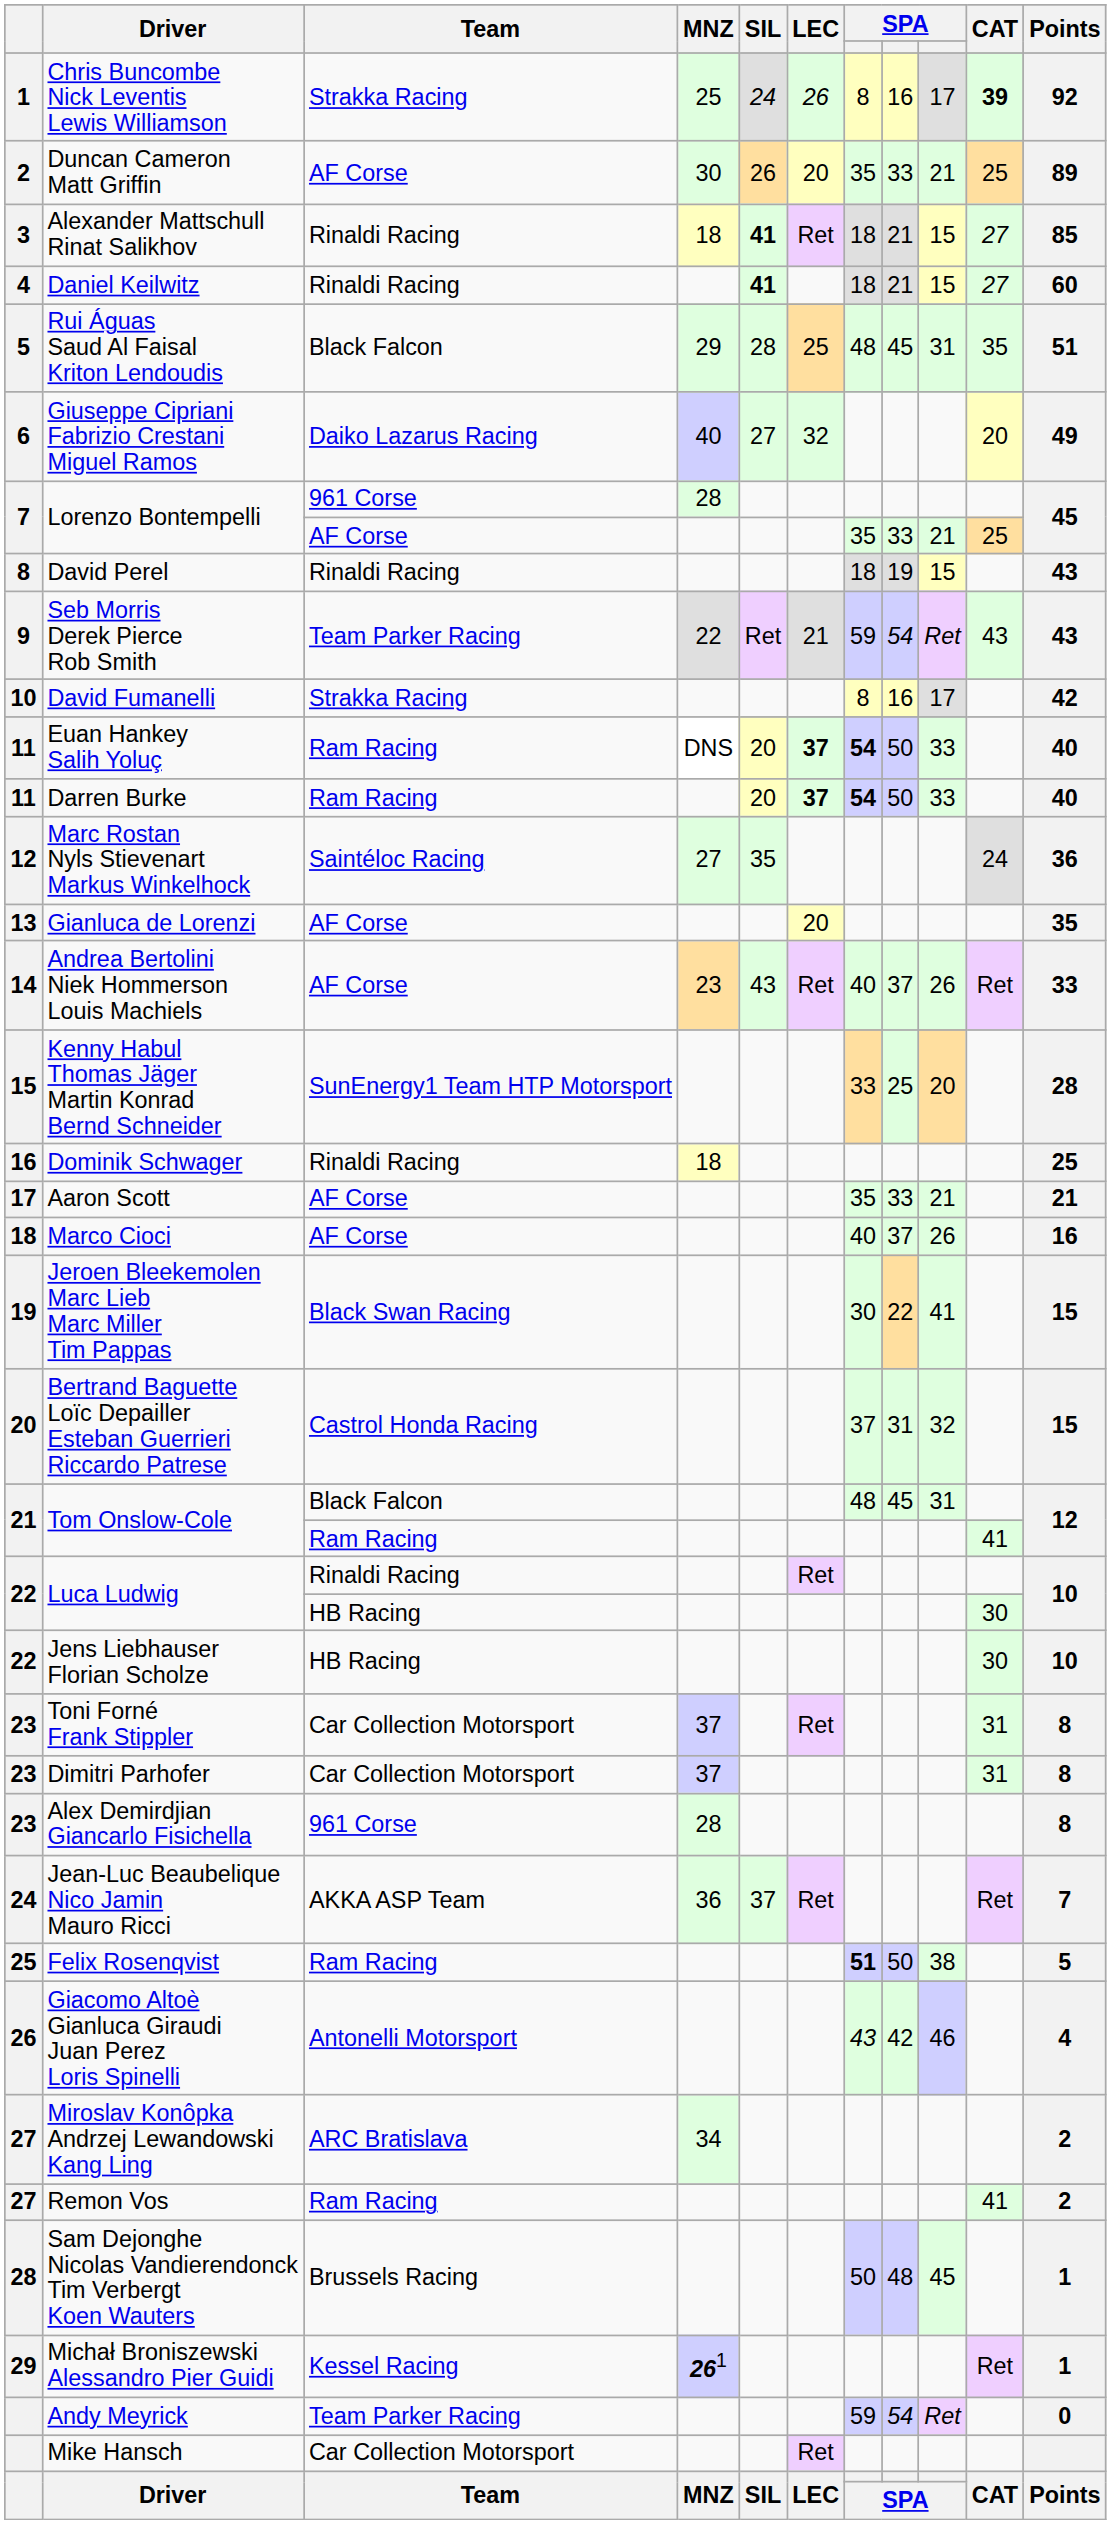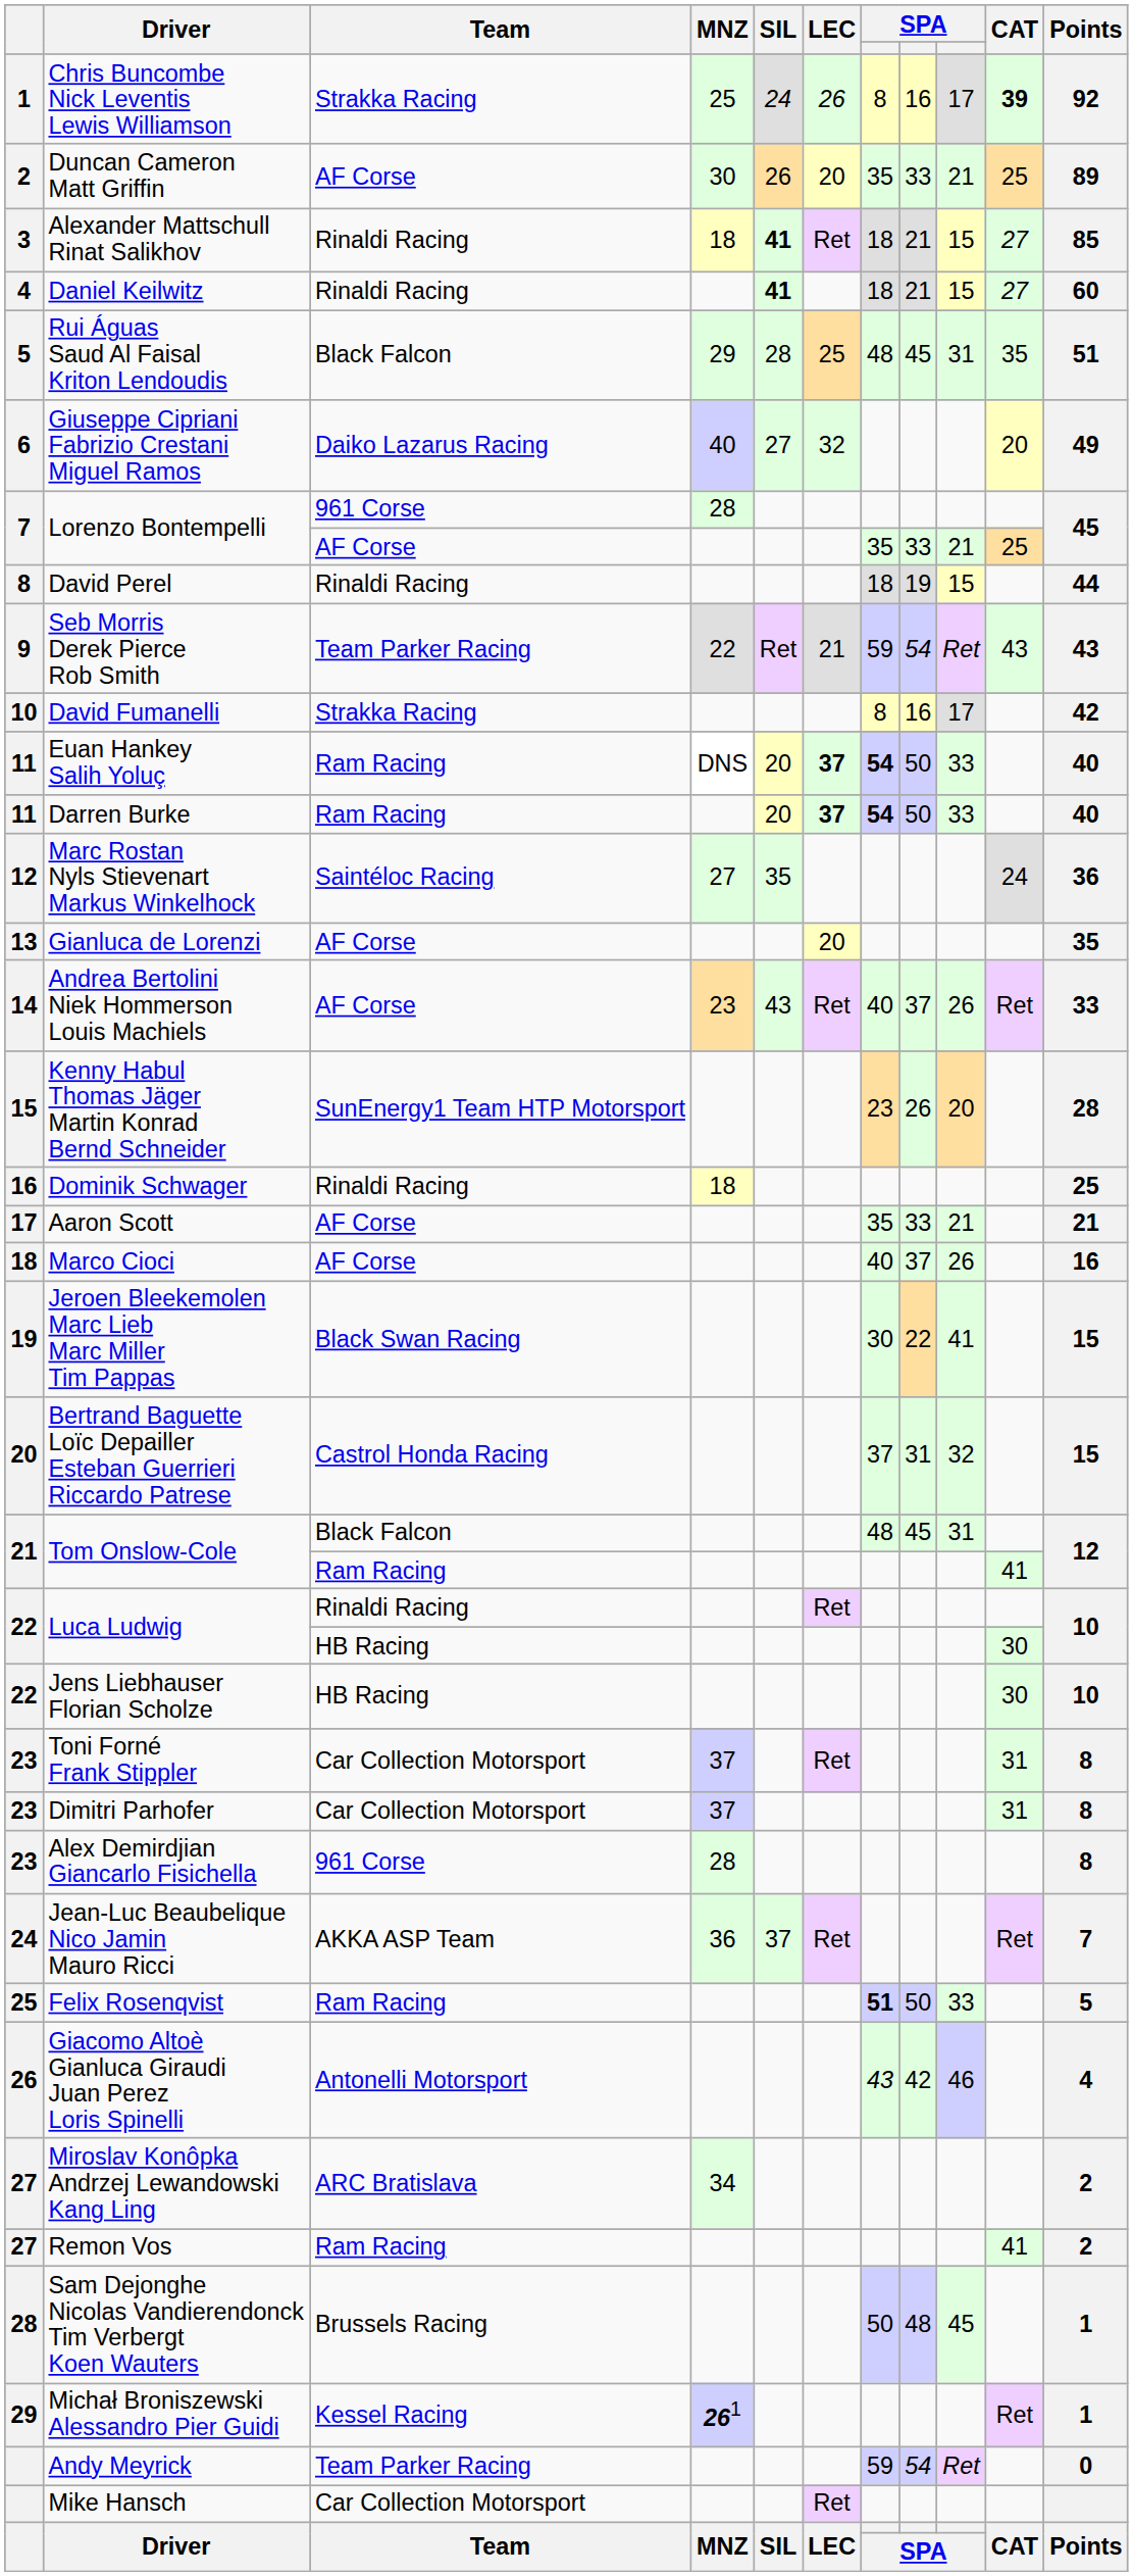 <table class="wikitable" style="font-size: 85%; text-align:center;">
 <tr>
 <th rowspan=2></th>
 <th rowspan=2>Driver</th>
 <th rowspan=2>Team</th>
 <th rowspan=2>MNZ<br></th>
 <th rowspan=2>SIL<br></th>
 <th rowspan=2>LEC<br></th>
 <th colspan=3><a href='#'>SPA</a><br></th>
 <th rowspan=2>CAT<br></th>
 <th rowspan=2>Points</th>
 </tr>
 <tr>
 <th></th>
 <th></th>
 <th></th>
 </tr>
 <tr>
 <th>1</th>
 <td align=left> <a href='#'>Chris Buncombe</a><br> <a href='#'>Nick Leventis</a><br> <a href='#'>Lewis Williamson</a></td>
 <td align=left> <a href='#'>Strakka Racing</a></td>
 <td style="background:#DFFFDF;">25</td>
 <td style="background:#DFDFDF;"><em>24</em></td>
 <td style="background:#DFFFDF;"><em>26</em></td>
 <td style="background:#FFFFBF;">8</td>
 <td style="background:#FFFFBF;">16</td>
 <td style="background:#DFDFDF;">17</td>
 <td style="background:#DFFFDF;"><strong>39</strong></td>
 <th>92</th>
 </tr>
 <tr>
 <th>2</th>
 <td align=left> Duncan Cameron<br> Matt Griffin</td>
 <td align=left> <a href='#'>AF Corse</a></td>
 <td style="background:#DFFFDF;">30</td>
 <td style="background:#FFDF9F;">26</td>
 <td style="background:#FFFFBF;">20</td>
 <td style="background:#DFFFDF;">35</td>
 <td style="background:#DFFFDF;">33</td>
 <td style="background:#DFFFDF;">21</td>
 <td style="background:#FFDF9F;">25</td>
 <th>89</th>
 </tr>
 <tr>
 <th>3</th>
 <td align=left> Alexander Mattschull<br> Rinat Salikhov</td>
 <td align=left> Rinaldi Racing</td>
 <td style="background:#FFFFBF;">18</td>
 <td style="background:#DFFFDF;"><strong>41</strong></td>
 <td style="background:#EFCFFF;">Ret</td>
 <td style="background:#DFDFDF;">18</td>
 <td style="background:#DFDFDF;">21</td>
 <td style="background:#FFFFBF;">15</td>
 <td style="background:#DFFFDF;"><em>27</em></td>
 <th>85</th>
 </tr>
 <tr>
 <th>4</th>
 <td align=left> <a href='#'>Daniel Keilwitz</a></td>
 <td align=left> Rinaldi Racing</td>
 <td></td>
 <td style="background:#DFFFDF;"><strong>41</strong></td>
 <td></td>
 <td style="background:#DFDFDF;">18</td>
 <td style="background:#DFDFDF;">21</td>
 <td style="background:#FFFFBF;">15</td>
 <td style="background:#DFFFDF;"><em>27</em></td>
 <th>60</th>
 </tr>
 <tr>
 <th>5</th>
 <td align=left> <a href='#'>Rui Águas</a><br> Saud Al Faisal<br> <a href='#'>Kriton Lendoudis</a></td>
 <td align=left> Black Falcon</td>
 <td style="background:#DFFFDF;">29</td>
 <td style="background:#DFFFDF;">28</td>
 <td style="background:#FFDF9F;">25</td>
 <td style="background:#DFFFDF;">48</td>
 <td style="background:#DFFFDF;">45</td>
 <td style="background:#DFFFDF;">31</td>
 <td style="background:#DFFFDF;">35</td>
 <th>51</th>
 </tr>
 <tr>
 <th>6</th>
 <td align=left> <a href='#'>Giuseppe Cipriani</a><br> <a href='#'>Fabrizio Crestani</a><br> <a href='#'>Miguel Ramos</a></td>
 <td align=left> <a href='#'>Daiko Lazarus Racing</a></td>
 <td style="background:#CFCFFF;">40</td>
 <td style="background:#DFFFDF;">27</td>
 <td style="background:#DFFFDF;">32</td>
 <td></td>
 <td></td>
 <td></td>
 <td style="background:#FFFFBF;">20</td>
 <th>49</th>
 </tr>
 <tr>
 <th rowspan=2>7</th>
 <td rowspan=2 align=left> Lorenzo Bontempelli</td>
 <td align=left> <a href='#'>961 Corse</a></td>
 <td style="background:#DFFFDF;">28</td>
 <td></td>
 <td></td>
 <td></td>
 <td></td>
 <td></td>
 <td></td>
 <th rowspan=2>45</th>
 </tr>
 <tr>
 <td align=left> <a href='#'>AF Corse</a></td>
 <td></td>
 <td></td>
 <td></td>
 <td style="background:#DFFFDF;">35</td>
 <td style="background:#DFFFDF;">33</td>
 <td style="background:#DFFFDF;">21</td>
 <td style="background:#FFDF9F;">25</td>
 </tr>
 <tr>
 <th>8</th>
 <td align=left> David Perel</td>
 <td align=left> Rinaldi Racing</td>
 <td></td>
 <td></td>
 <td></td>
 <td style="background:#DFDFDF;">18</td>
 <td style="background:#DFDFDF;">19</td>
 <td style="background:#FFFFBF;">15</td>
 <td></td>
-<th>43</th>
+<th>44</th>
 </tr>
 <tr>
 <th>9</th>
 <td align=left> <a href='#'>Seb Morris</a><br> Derek Pierce<br> Rob Smith</td>
 <td align=left> <a href='#'>Team Parker Racing</a></td>
 <td style="background:#DFDFDF;">22</td>
 <td style="background:#EFCFFF;">Ret</td>
 <td style="background:#DFDFDF;">21</td>
 <td style="background:#CFCFFF;">59</td>
 <td style="background:#CFCFFF;"><em>54</em></td>
 <td style="background:#EFCFFF;"><em>Ret</em></td>
 <td style="background:#DFFFDF;">43</td>
 <th>43</th>
 </tr>
 <tr>
 <th>10</th>
 <td align=left> <a href='#'>David Fumanelli</a></td>
 <td align=left> <a href='#'>Strakka Racing</a></td>
 <td></td>
 <td></td>
 <td></td>
 <td style="background:#FFFFBF;">8</td>
 <td style="background:#FFFFBF;">16</td>
 <td style="background:#DFDFDF;">17</td>
 <td></td>
 <th>42</th>
 </tr>
 <tr>
 <th>11</th>
 <td align=left> Euan Hankey<br> <a href='#'>Salih Yoluç</a></td>
 <td align=left> <a href='#'>Ram Racing</a></td>
 <td style="background:#FFFFFF;">DNS</td>
 <td style="background:#FFFFBF;">20</td>
 <td style="background:#DFFFDF;"><strong>37</strong></td>
 <td style="background:#CFCFFF;"><strong>54</strong></td>
 <td style="background:#CFCFFF;">50</td>
 <td style="background:#DFFFDF;">33</td>
 <td></td>
 <th>40</th>
 </tr>
 <tr>
 <th>11</th>
 <td align=left> Darren Burke</td>
 <td align=left> <a href='#'>Ram Racing</a></td>
 <td></td>
 <td style="background:#FFFFBF;">20</td>
 <td style="background:#DFFFDF;"><strong>37</strong></td>
 <td style="background:#CFCFFF;"><strong>54</strong></td>
 <td style="background:#CFCFFF;">50</td>
 <td style="background:#DFFFDF;">33</td>
 <td></td>
 <th>40</th>
 </tr>
 <tr>
 <th>12</th>
 <td align=left> <a href='#'>Marc Rostan</a><br> Nyls Stievenart<br> <a href='#'>Markus Winkelhock</a></td>
 <td align=left> <a href='#'>Saintéloc Racing</a></td>
 <td style="background:#DFFFDF;">27</td>
 <td style="background:#DFFFDF;">35</td>
 <td></td>
 <td></td>
 <td></td>
 <td></td>
 <td style="background:#DFDFDF;">24</td>
 <th>36</th>
 </tr>
 <tr>
 <th>13</th>
 <td align=left> <a href='#'>Gianluca de Lorenzi</a></td>
 <td align=left> <a href='#'>AF Corse</a></td>
 <td></td>
 <td></td>
 <td style="background:#FFFFBF;">20</td>
 <td></td>
 <td></td>
 <td></td>
 <td></td>
 <th>35</th>
 </tr>
 <tr>
 <th>14</th>
 <td align=left> <a href='#'>Andrea Bertolini</a><br> Niek Hommerson<br> Louis Machiels</td>
 <td align=left> <a href='#'>AF Corse</a></td>
 <td style="background:#FFDF9F;">23</td>
 <td style="background:#DFFFDF;">43</td>
 <td style="background:#EFCFFF;">Ret</td>
 <td style="background:#DFFFDF;">40</td>
 <td style="background:#DFFFDF;">37</td>
 <td style="background:#DFFFDF;">26</td>
 <td style="background:#EFCFFF;">Ret</td>
 <th>33</th>
 </tr>
 <tr>
 <th>15</th>
 <td align=left> <a href='#'>Kenny Habul</a><br> <a href='#'>Thomas Jäger</a><br> Martin Konrad<br> <a href='#'>Bernd Schneider</a></td>
 <td align=left> <a href='#'>SunEnergy1 Team HTP Motorsport</a></td>
 <td></td>
 <td></td>
 <td></td>
-<td style="background:#FFDF9F;">33</td>
-<td style="background:#DFFFDF;">25</td>
+<td style="background:#FFDF9F;">23</td>
+<td style="background:#DFFFDF;">26</td>
 <td style="background:#FFDF9F;">20</td>
 <td></td>
 <th>28</th>
 </tr>
 <tr>
 <th>16</th>
 <td align=left> <a href='#'>Dominik Schwager</a></td>
 <td align=left> Rinaldi Racing</td>
 <td style="background:#FFFFBF;">18</td>
 <td></td>
 <td></td>
 <td></td>
 <td></td>
 <td></td>
 <td></td>
 <th>25</th>
 </tr>
 <tr>
 <th>17</th>
 <td align=left> Aaron Scott</td>
 <td align=left> <a href='#'>AF Corse</a></td>
 <td></td>
 <td></td>
 <td></td>
 <td style="background:#DFFFDF;">35</td>
 <td style="background:#DFFFDF;">33</td>
 <td style="background:#DFFFDF;">21</td>
 <td></td>
 <th>21</th>
 </tr>
 <tr>
 <th>18</th>
 <td align=left> <a href='#'>Marco Cioci</a></td>
 <td align=left> <a href='#'>AF Corse</a></td>
 <td></td>
 <td></td>
 <td></td>
 <td style="background:#DFFFDF;">40</td>
 <td style="background:#DFFFDF;">37</td>
 <td style="background:#DFFFDF;">26</td>
 <td></td>
 <th>16</th>
 </tr>
 <tr>
 <th>19</th>
 <td align=left> <a href='#'>Jeroen Bleekemolen</a><br> <a href='#'>Marc Lieb</a><br> <a href='#'>Marc Miller</a><br> <a href='#'>Tim Pappas</a></td>
 <td align=left> <a href='#'>Black Swan Racing</a></td>
 <td></td>
 <td></td>
 <td></td>
 <td style="background:#DFFFDF;">30</td>
 <td style="background:#FFDF9F;">22</td>
 <td style="background:#DFFFDF;">41</td>
 <td></td>
 <th>15</th>
 </tr>
 <tr>
 <th>20</th>
 <td align=left> <a href='#'>Bertrand Baguette</a><br> Loïc Depailler<br> <a href='#'>Esteban Guerrieri</a><br> <a href='#'>Riccardo Patrese</a></td>
 <td align=left> <a href='#'>Castrol Honda Racing</a></td>
 <td></td>
 <td></td>
 <td></td>
 <td style="background:#DFFFDF;">37</td>
 <td style="background:#DFFFDF;">31</td>
 <td style="background:#DFFFDF;">32</td>
 <td></td>
 <th>15</th>
 </tr>
 <tr>
 <th rowspan=2>21</th>
 <td rowspan=2 align=left> <a href='#'>Tom Onslow-Cole</a></td>
 <td align=left> Black Falcon</td>
 <td></td>
 <td></td>
 <td></td>
 <td style="background:#DFFFDF;">48</td>
 <td style="background:#DFFFDF;">45</td>
 <td style="background:#DFFFDF;">31</td>
 <td></td>
 <th rowspan=2>12</th>
 </tr>
 <tr>
 <td align=left> <a href='#'>Ram Racing</a></td>
 <td></td>
 <td></td>
 <td></td>
 <td></td>
 <td></td>
 <td></td>
 <td style="background:#DFFFDF;">41</td>
 </tr>
 <tr>
 <th rowspan=2>22</th>
 <td rowspan=2 align=left> <a href='#'>Luca Ludwig</a></td>
 <td align=left> Rinaldi Racing</td>
 <td></td>
 <td></td>
 <td style="background:#EFCFFF;">Ret</td>
 <td></td>
 <td></td>
 <td></td>
 <td></td>
 <th rowspan=2>10</th>
 </tr>
 <tr>
 <td align=left> HB Racing</td>
 <td></td>
 <td></td>
 <td></td>
 <td></td>
 <td></td>
 <td></td>
 <td style="background:#DFFFDF;">30</td>
 </tr>
 <tr>
 <th>22</th>
 <td align=left> Jens Liebhauser<br> Florian Scholze</td>
 <td align=left> HB Racing</td>
 <td></td>
 <td></td>
 <td></td>
 <td></td>
 <td></td>
 <td></td>
 <td style="background:#DFFFDF;">30</td>
 <th>10</th>
 </tr>
 <tr>
 <th>23</th>
 <td align=left> Toni Forné<br> <a href='#'>Frank Stippler</a></td>
 <td align=left> Car Collection Motorsport</td>
 <td style="background:#CFCFFF;">37</td>
 <td></td>
 <td style="background:#EFCFFF;">Ret</td>
 <td></td>
 <td></td>
 <td></td>
 <td style="background:#DFFFDF;">31</td>
 <th>8</th>
 </tr>
 <tr>
 <th>23</th>
 <td align=left> Dimitri Parhofer</td>
 <td align=left> Car Collection Motorsport</td>
 <td style="background:#CFCFFF;">37</td>
 <td></td>
 <td></td>
 <td></td>
 <td></td>
 <td></td>
 <td style="background:#DFFFDF;">31</td>
 <th>8</th>
 </tr>
 <tr>
 <th>23</th>
 <td align=left> Alex Demirdjian<br> <a href='#'>Giancarlo Fisichella</a></td>
 <td align=left> <a href='#'>961 Corse</a></td>
 <td style="background:#DFFFDF;">28</td>
 <td></td>
 <td></td>
 <td></td>
 <td></td>
 <td></td>
 <td></td>
 <th>8</th>
 </tr>
 <tr>
 <th>24</th>
 <td align=left> Jean-Luc Beaubelique<br> <a href='#'>Nico Jamin</a><br> Mauro Ricci</td>
 <td align=left> AKKA ASP Team</td>
 <td style="background:#DFFFDF;">36</td>
 <td style="background:#DFFFDF;">37</td>
 <td style="background:#EFCFFF;">Ret</td>
 <td></td>
 <td></td>
 <td></td>
 <td style="background:#EFCFFF;">Ret</td>
 <th>7</th>
 </tr>
 <tr>
 <th>25</th>
 <td align=left> <a href='#'>Felix Rosenqvist</a></td>
 <td align=left> <a href='#'>Ram Racing</a></td>
 <td></td>
 <td></td>
 <td></td>
 <td style="background:#CFCFFF;"><strong>51</strong></td>
 <td style="background:#CFCFFF;">50</td>
-<td style="background:#DFFFDF;">38</td>
+<td style="background:#DFFFDF;">33</td>
 <td></td>
 <th>5</th>
 </tr>
 <tr>
 <th>26</th>
 <td align=left> <a href='#'>Giacomo Altoè</a><br> Gianluca Giraudi<br> Juan Perez<br> <a href='#'>Loris Spinelli</a></td>
 <td align=left> <a href='#'>Antonelli Motorsport</a></td>
 <td></td>
 <td></td>
 <td></td>
 <td style="background:#DFFFDF;"><em>43</em></td>
 <td style="background:#DFFFDF;">42</td>
 <td style="background:#CFCFFF;">46</td>
 <td></td>
 <th>4</th>
 </tr>
 <tr>
 <th>27</th>
 <td align=left> <a href='#'>Miroslav Konôpka</a><br> Andrzej Lewandowski<br> <a href='#'>Kang Ling</a></td>
 <td align=left> <a href='#'>ARC Bratislava</a></td>
 <td style="background:#DFFFDF;">34</td>
 <td></td>
 <td></td>
 <td></td>
 <td></td>
 <td></td>
 <td></td>
 <th>2</th>
 </tr>
 <tr>
 <th>27</th>
 <td align=left> Remon Vos</td>
 <td align=left> <a href='#'>Ram Racing</a></td>
 <td></td>
 <td></td>
 <td></td>
 <td></td>
 <td></td>
 <td></td>
 <td style="background:#DFFFDF;">41</td>
 <th>2</th>
 </tr>
 <tr>
 <th>28</th>
 <td align=left> Sam Dejonghe<br> Nicolas Vandierendonck<br> Tim Verbergt<br> <a href='#'>Koen Wauters</a></td>
 <td align=left> Brussels Racing</td>
 <td></td>
 <td></td>
 <td></td>
 <td style="background:#CFCFFF;">50</td>
 <td style="background:#CFCFFF;">48</td>
 <td style="background:#DFFFDF;">45</td>
 <td></td>
 <th>1</th>
 </tr>
 <tr>
 <th>29</th>
 <td align=left> Michał Broniszewski<br> <a href='#'>Alessandro Pier Guidi</a></td>
 <td align=left> <a href='#'>Kessel Racing</a></td>
 <td style="background:#CFCFFF;"><strong><em>26</em></strong><sup>1</sup></td>
 <td></td>
 <td></td>
 <td></td>
 <td></td>
 <td></td>
 <td style="background:#EFCFFF;">Ret</td>
 <th>1</th>
 </tr>
 <tr>
 <th></th>
 <td align=left> <a href='#'>Andy Meyrick</a></td>
 <td align=left> <a href='#'>Team Parker Racing</a></td>
 <td></td>
 <td></td>
 <td></td>
 <td style="background:#CFCFFF;">59</td>
 <td style="background:#CFCFFF;"><em>54</em></td>
 <td style="background:#EFCFFF;"><em>Ret</em></td>
 <td></td>
 <th>0</th>
 </tr>
 <tr>
 <th></th>
 <td align=left> Mike Hansch</td>
 <td align=left> Car Collection Motorsport</td>
 <td></td>
 <td></td>
 <td style="background:#EFCFFF;">Ret</td>
 <td></td>
 <td></td>
 <td></td>
 <td></td>
 <th></th>
 </tr>
 <tr valign="top">
 <th valign=middle rowspan=2></th>
 <th valign=middle rowspan=2>Driver</th>
 <th valign=middle rowspan=2>Team</th>
 <th valign=middle rowspan=2>MNZ<br></th>
 <th valign=middle rowspan=2>SIL<br></th>
 <th valign=middle rowspan=2>LEC<br></th>
 <th></th>
 <th></th>
 <th></th>
 <th valign=middle rowspan=2>CAT<br></th>
 <th valign=middle rowspan=2>Points</th>
 </tr>
 <tr>
 <th colspan=3><a href='#'>SPA</a><br></th>
 </tr>
 </table>
